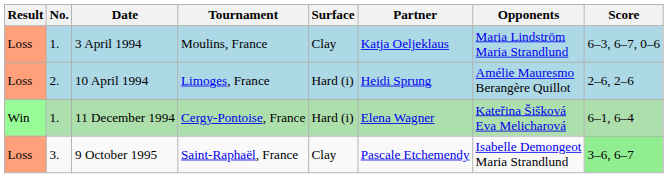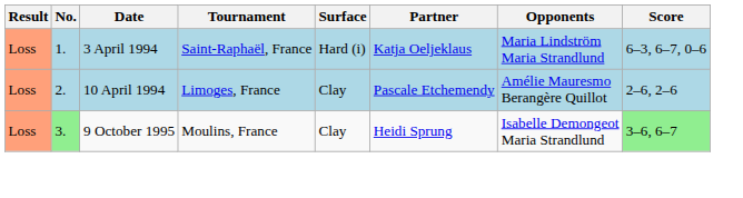 <table class="sortable wikitable" style="font-size:97%">
 <tr>
 <th>Result</th>
 <th>No.</th>
 <th>Date</th>
 <th>Tournament</th>
 <th>Surface</th>
 <th>Partner</th>
 <th>Opponents</th>
 <th>Score</th>
 </tr>
 <tr style="background:lightblue;">
 <td style="background:#ffa07a;">Loss</td>
 <td>1.</td>
 <td>3 April 1994</td>
-<td>Moulins, France</td>
-<td>Clay</td>
+<td><a href='#'>Saint-Raphaël</a>, France</td>
+<td>Hard (i)</td>
 <td> <a href='#'>Katja Oeljeklaus</a></td>
 <td> <a href='#'>Maria Lindström</a> <br>  <a href='#'>Maria Strandlund</a></td>
 <td>6–3, 6–7, 0–6</td>
 </tr>
 <tr style="background:lightblue;">
 <td style="background:#ffa07a;">Loss</td>
 <td>2.</td>
 <td>10 April 1994</td>
 <td><a href='#'>Limoges</a>, France</td>
-<td>Hard (i)</td>
-<td> <a href='#'>Heidi Sprung</a></td>
+<td>Clay</td>
+<td> <a href='#'>Pascale Etchemendy</a></td>
 <td> <a href='#'>Amélie Mauresmo</a> <br>  Berangère Quillot</td>
 <td>2–6, 2–6</td>
 </tr>
-<tr bgcolor="#addfad">
-<td style="background:#98fb98;">Win</td>
-<td>1.</td>
-<td>11 December 1994</td>
-<td><a href='#'>Cergy-Pontoise</a>, France</td>
-<td>Hard (i)</td>
-<td> <a href='#'>Elena Wagner</a></td>
-<td> <a href='#'>Kateřina Šišková</a> <br>  <a href='#'>Eva Melicharová</a></td>
-<td>6–1, 6–4</td>
-</tr>
 <tr>
 <td style="background:#ffa07a;">Loss</td>
-<td>3.</td>
+<td style="background: lightgreen;">3.</td>
 <td>9 October 1995</td>
-<td><a href='#'>Saint-Raphaël</a>, France</td>
+<td>Moulins, France</td>
 <td>Clay</td>
-<td> <a href='#'>Pascale Etchemendy</a></td>
+<td> <a href='#'>Heidi Sprung</a></td>
 <td> <a href='#'>Isabelle Demongeot</a> <br>  Maria Strandlund</td>
 <td style="background: lightgreen;">3–6, 6–7</td>
 </tr>
 </table>
